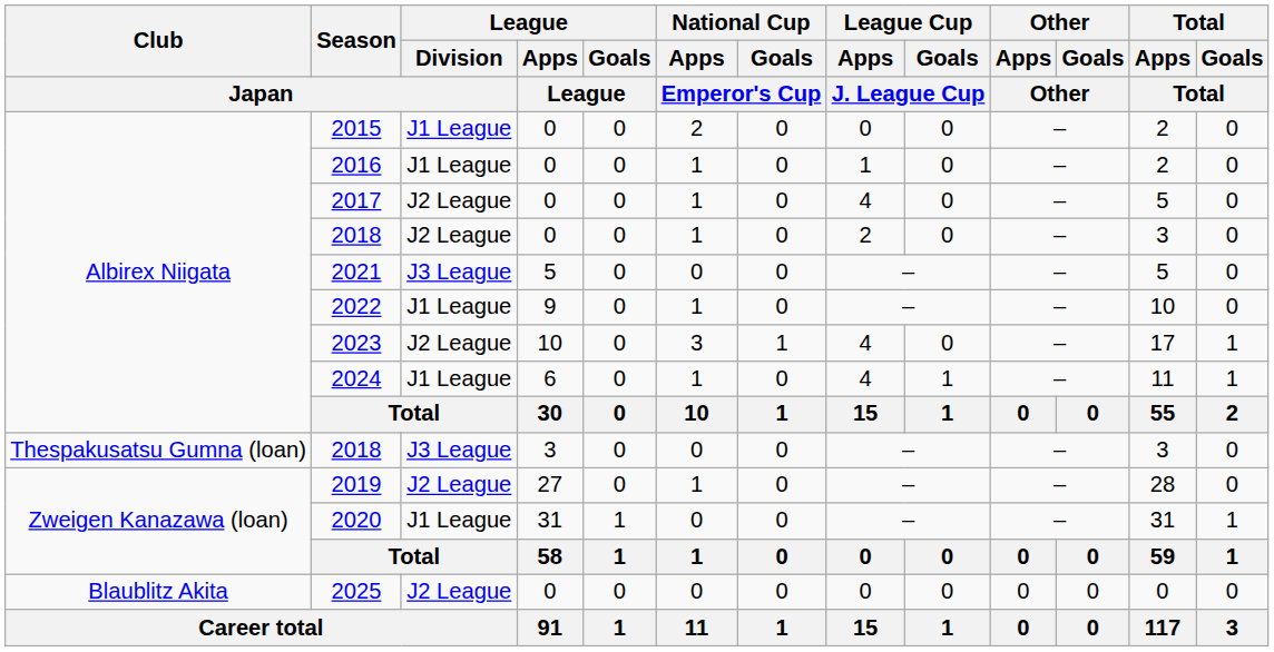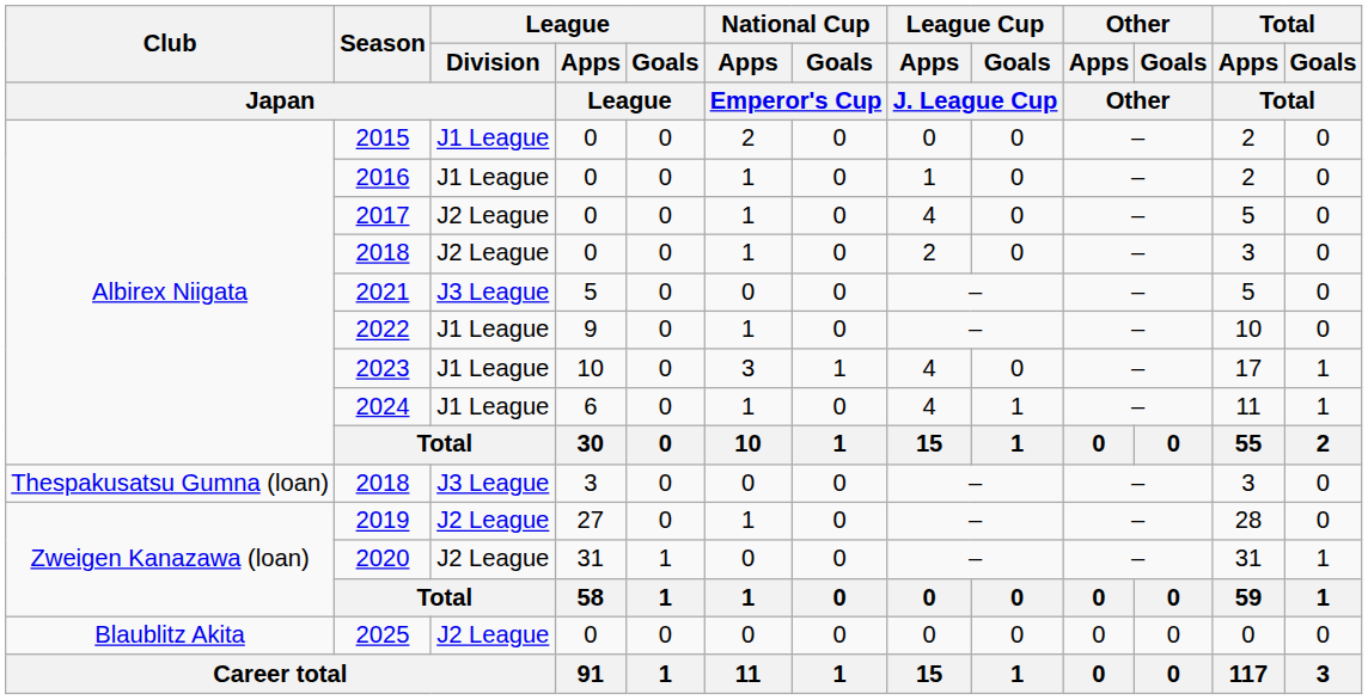 <table class="wikitable" style="text-align:center">
 <tr>
 <th rowspan=2>Club</th>
 <th rowspan=2>Season</th>
 <th colspan=3>League</th>
 <th colspan=2>National Cup</th>
 <th colspan=2>League Cup</th>
 <th colspan=2>Other</th>
 <th colspan=2>Total</th>
 </tr>
 <tr>
 <th>Division</th>
 <th>Apps</th>
 <th>Goals</th>
 <th>Apps</th>
 <th>Goals</th>
 <th>Apps</th>
 <th>Goals</th>
 <th>Apps</th>
 <th>Goals</th>
 <th>Apps</th>
 <th>Goals</th>
 </tr>
 <tr>
 <th colspan=3>Japan</th>
 <th colspan=2>League</th>
 <th colspan=2><a href='#'>Emperor's Cup</a></th>
 <th colspan=2><a href='#'>J. League Cup</a></th>
 <th colspan=2>Other</th>
 <th colspan=2>Total</th>
 </tr>
 <tr>
 <td rowspan="9"><a href='#'>Albirex Niigata</a></td>
 <td><a href='#'>2015</a></td>
 <td><a href='#'>J1 League</a></td>
 <td>0</td>
 <td>0</td>
 <td>2</td>
 <td>0</td>
 <td>0</td>
 <td>0</td>
 <td colspan="2">–</td>
 <td>2</td>
 <td>0</td>
 </tr>
 <tr>
 <td><a href='#'>2016</a></td>
 <td>J1 League</td>
 <td>0</td>
 <td>0</td>
 <td>1</td>
 <td>0</td>
 <td>1</td>
 <td>0</td>
 <td colspan="2">–</td>
 <td>2</td>
 <td>0</td>
 </tr>
 <tr>
 <td><a href='#'>2017</a></td>
 <td>J2 League</td>
 <td>0</td>
 <td>0</td>
 <td>1</td>
 <td>0</td>
 <td>4</td>
 <td>0</td>
 <td colspan="2">–</td>
 <td>5</td>
 <td>0</td>
 </tr>
 <tr>
 <td><a href='#'>2018</a></td>
 <td>J2 League</td>
 <td>0</td>
 <td>0</td>
 <td>1</td>
 <td>0</td>
 <td>2</td>
 <td>0</td>
 <td colspan="2">–</td>
 <td>3</td>
 <td>0</td>
 </tr>
 <tr>
 <td><a href='#'>2021</a></td>
 <td><a href='#'>J3 League</a></td>
 <td>5</td>
 <td>0</td>
 <td>0</td>
 <td>0</td>
 <td colspan="2">–</td>
 <td colspan="2">–</td>
 <td>5</td>
 <td>0</td>
 </tr>
 <tr>
 <td><a href='#'>2022</a></td>
 <td>J1 League</td>
 <td>9</td>
 <td>0</td>
 <td>1</td>
 <td>0</td>
 <td colspan="2">–</td>
 <td colspan="2">–</td>
 <td>10</td>
 <td>0</td>
 </tr>
 <tr>
 <td><a href='#'>2023</a></td>
-<td>J2 League</td>
+<td>J1 League</td>
 <td>10</td>
 <td>0</td>
 <td>3</td>
 <td>1</td>
 <td>4</td>
 <td>0</td>
 <td colspan="2">–</td>
 <td>17</td>
 <td>1</td>
 </tr>
 <tr>
 <td><a href='#'>2024</a></td>
 <td>J1 League</td>
 <td>6</td>
 <td>0</td>
 <td>1</td>
 <td>0</td>
 <td>4</td>
 <td>1</td>
 <td colspan="2">–</td>
 <td>11</td>
 <td>1</td>
 </tr>
 <tr>
 <th colspan="2">Total</th>
 <th>30</th>
 <th>0</th>
 <th>10</th>
 <th>1</th>
 <th>15</th>
 <th>1</th>
 <th>0</th>
 <th>0</th>
 <th>55</th>
 <th>2</th>
 </tr>
 <tr>
 <td><a href='#'>Thespakusatsu Gumna</a> (loan)</td>
 <td><a href='#'>2018</a></td>
 <td><a href='#'>J3 League</a></td>
 <td>3</td>
 <td>0</td>
 <td>0</td>
 <td>0</td>
 <td colspan="2">–</td>
 <td colspan="2">–</td>
 <td>3</td>
 <td>0</td>
 </tr>
 <tr>
 <td rowspan="3"><a href='#'>Zweigen Kanazawa</a> (loan)</td>
 <td><a href='#'>2019</a></td>
 <td><a href='#'>J2 League</a></td>
 <td>27</td>
 <td>0</td>
 <td>1</td>
 <td>0</td>
 <td colspan="2">–</td>
 <td colspan="2">–</td>
 <td>28</td>
 <td>0</td>
 </tr>
 <tr>
 <td><a href='#'>2020</a></td>
-<td>J1 League</td>
+<td>J2 League</td>
 <td>31</td>
 <td>1</td>
 <td>0</td>
 <td>0</td>
 <td colspan="2">–</td>
 <td colspan="2">–</td>
 <td>31</td>
 <td>1</td>
 </tr>
 <tr>
 <th colspan="2">Total</th>
 <th>58</th>
 <th>1</th>
 <th>1</th>
 <th>0</th>
 <th>0</th>
 <th>0</th>
 <th>0</th>
 <th>0</th>
 <th>59</th>
 <th>1</th>
 </tr>
 <tr>
 <td><a href='#'>Blaublitz Akita</a></td>
 <td><a href='#'>2025</a></td>
 <td><a href='#'>J2 League</a></td>
 <td>0</td>
 <td>0</td>
 <td>0</td>
 <td>0</td>
 <td>0</td>
 <td>0</td>
 <td>0</td>
 <td>0</td>
 <td>0</td>
 <td>0</td>
 </tr>
 <tr>
 <th colspan=3>Career total</th>
 <th>91</th>
 <th>1</th>
 <th>11</th>
 <th>1</th>
 <th>15</th>
 <th>1</th>
 <th>0</th>
 <th>0</th>
 <th>117</th>
 <th>3</th>
 </tr>
 </table>
